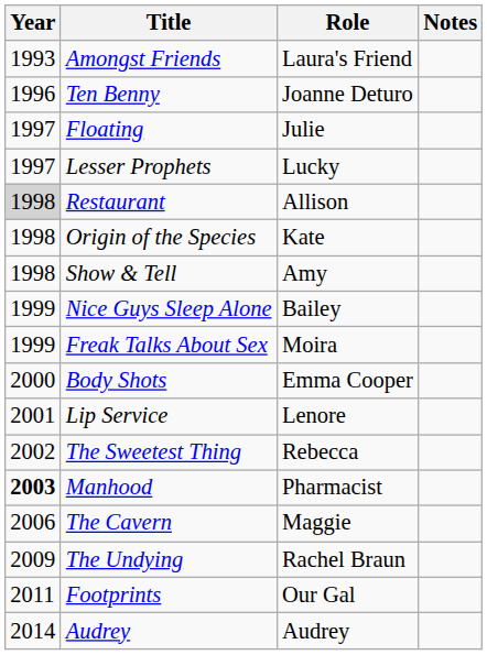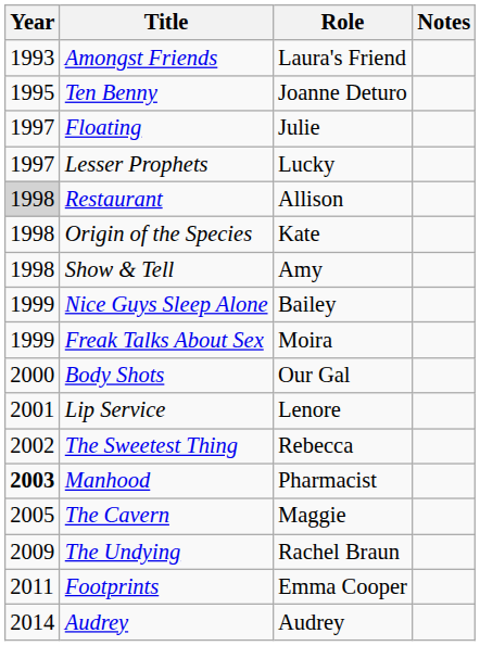 <table class="wikitable sortable">
 <tr>
 <th>Year</th>
 <th>Title</th>
 <th>Role</th>
 <th>Notes</th>
 </tr>
 <tr>
 <td>1993</td>
 <td><em><a href='#'>Amongst Friends</a></em></td>
 <td>Laura's Friend</td>
 <td></td>
 </tr>
 <tr>
-<td>1996</td>
+<td>1995</td>
 <td><em><a href='#'>Ten Benny</a></em></td>
 <td>Joanne Deturo</td>
 <td></td>
 </tr>
 <tr>
 <td>1997</td>
 <td><a href='#'><em>Floating</em></a></td>
 <td>Julie</td>
 <td></td>
 </tr>
 <tr>
 <td>1997</td>
 <td><em>Lesser Prophets</em></td>
 <td>Lucky</td>
 <td></td>
 </tr>
 <tr>
 <td style="background: lightgrey;">1998</td>
 <td><a href='#'><em>Restaurant</em></a></td>
 <td>Allison</td>
 <td></td>
 </tr>
 <tr>
 <td>1998</td>
 <td><em>Origin of the Species</em></td>
 <td>Kate</td>
 <td></td>
 </tr>
 <tr>
 <td>1998</td>
 <td><em>Show & Tell</em></td>
 <td>Amy</td>
 <td></td>
 </tr>
 <tr>
 <td>1999</td>
 <td><em><a href='#'>Nice Guys Sleep Alone</a></em></td>
 <td>Bailey</td>
 <td></td>
 </tr>
 <tr>
 <td>1999</td>
 <td><em><a href='#'>Freak Talks About Sex</a></em></td>
 <td>Moira</td>
 <td></td>
 </tr>
 <tr>
 <td>2000</td>
 <td><a href='#'><em>Body Shots</em></a></td>
-<td>Emma Cooper</td>
+<td>Our Gal</td>
 <td></td>
 </tr>
 <tr>
 <td>2001</td>
 <td><em>Lip Service</em></td>
 <td>Lenore</td>
 <td></td>
 </tr>
 <tr>
 <td>2002</td>
 <td><em><a href='#'>The Sweetest Thing</a></em></td>
 <td>Rebecca</td>
 <td></td>
 </tr>
 <tr>
 <td><strong>2003</strong></td>
 <td><a href='#'><em>Manhood</em></a></td>
 <td>Pharmacist</td>
 <td></td>
 </tr>
 <tr>
-<td>2006</td>
+<td>2005</td>
 <td><a href='#'><em>The Cavern</em></a></td>
 <td>Maggie</td>
 <td></td>
 </tr>
 <tr>
 <td>2009</td>
 <td><em><a href='#'>The Undying</a></em></td>
 <td>Rachel Braun</td>
 <td></td>
 </tr>
 <tr>
 <td>2011</td>
 <td><em><a href='#'>Footprints</a></em></td>
-<td>Our Gal</td>
+<td>Emma Cooper</td>
 <td></td>
 </tr>
 <tr>
 <td>2014</td>
 <td><a href='#'><em>Audrey</em></a></td>
 <td>Audrey</td>
 <td></td>
 </tr>
 </table>
